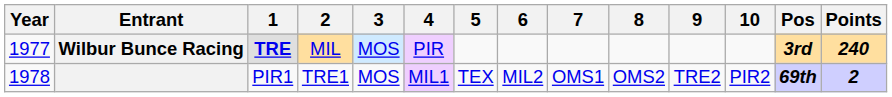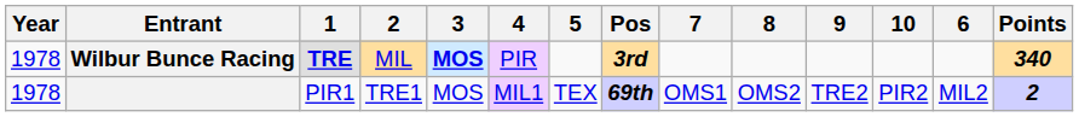 <table class="wikitable" style="text-align:center; font-size:90%">
 <tr>
 <th>Year</th>
 <th>Entrant</th>
 <th>1</th>
 <th>2</th>
 <th>3</th>
 <th>4</th>
 <th>5</th>
-<th>6</th>
+<th>Pos</th>
 <th>7</th>
 <th>8</th>
 <th>9</th>
 <th>10</th>
-<th>Pos</th>
+<th>6</th>
 <th>Points</th>
 </tr>
 <tr>
-<td><a href='#'>1977</a></td>
+<td><a href='#'>1978</a></td>
 <th>Wilbur Bunce Racing</th>
 <td style="background:#DFDFDF;"><strong><a href='#'>TRE</a><br></strong></td>
 <td style="background:#FFDF9F;"><a href='#'>MIL</a><br></td>
-<td style="background:#CFEAFF;"><a href='#'>MOS</a><br></td>
+<td style="background:#CFEAFF;"><strong><a href='#'>MOS</a><br></strong></td>
 <td style="background:#EFCFFF;"><a href='#'>PIR</a><br></td>
+<td></td>
+<td style="background:#FFDF9F;"><strong><em>3rd</em></strong></td>
 <td></td>
 <td></td>
 <td></td>
 <td></td>
 <td></td>
-<td></td>
-<td style="background:#FFDF9F;"><strong><em>3rd</em></strong></td>
-<td style="background:#FFDF9F;"><strong><em>240</em></strong></td>
+<td style="background:#FFDF9F;"><strong><em>340</em></strong></td>
 </tr>
 <tr>
 <td><a href='#'>1978</a></td>
 <th></th>
 <td><a href='#'>PIR1</a></td>
 <td><a href='#'>TRE1</a></td>
 <td><a href='#'>MOS</a></td>
 <td style="background-color:#EFCFFF"><a href='#'>MIL1</a><br></td>
 <td><a href='#'>TEX</a></td>
-<td><a href='#'>MIL2</a></td>
+<td style="background-color:#CFCFFF"><strong><em>69th</em></strong></td>
 <td><a href='#'>OMS1</a></td>
 <td><a href='#'>OMS2</a></td>
 <td><a href='#'>TRE2</a></td>
 <td><a href='#'>PIR2</a></td>
-<td style="background-color:#CFCFFF"><strong><em>69th</em></strong></td>
+<td><a href='#'>MIL2</a></td>
 <td style="background-color:#CFCFFF"><strong><em>2</em></strong></td>
 </tr>
 </table>
